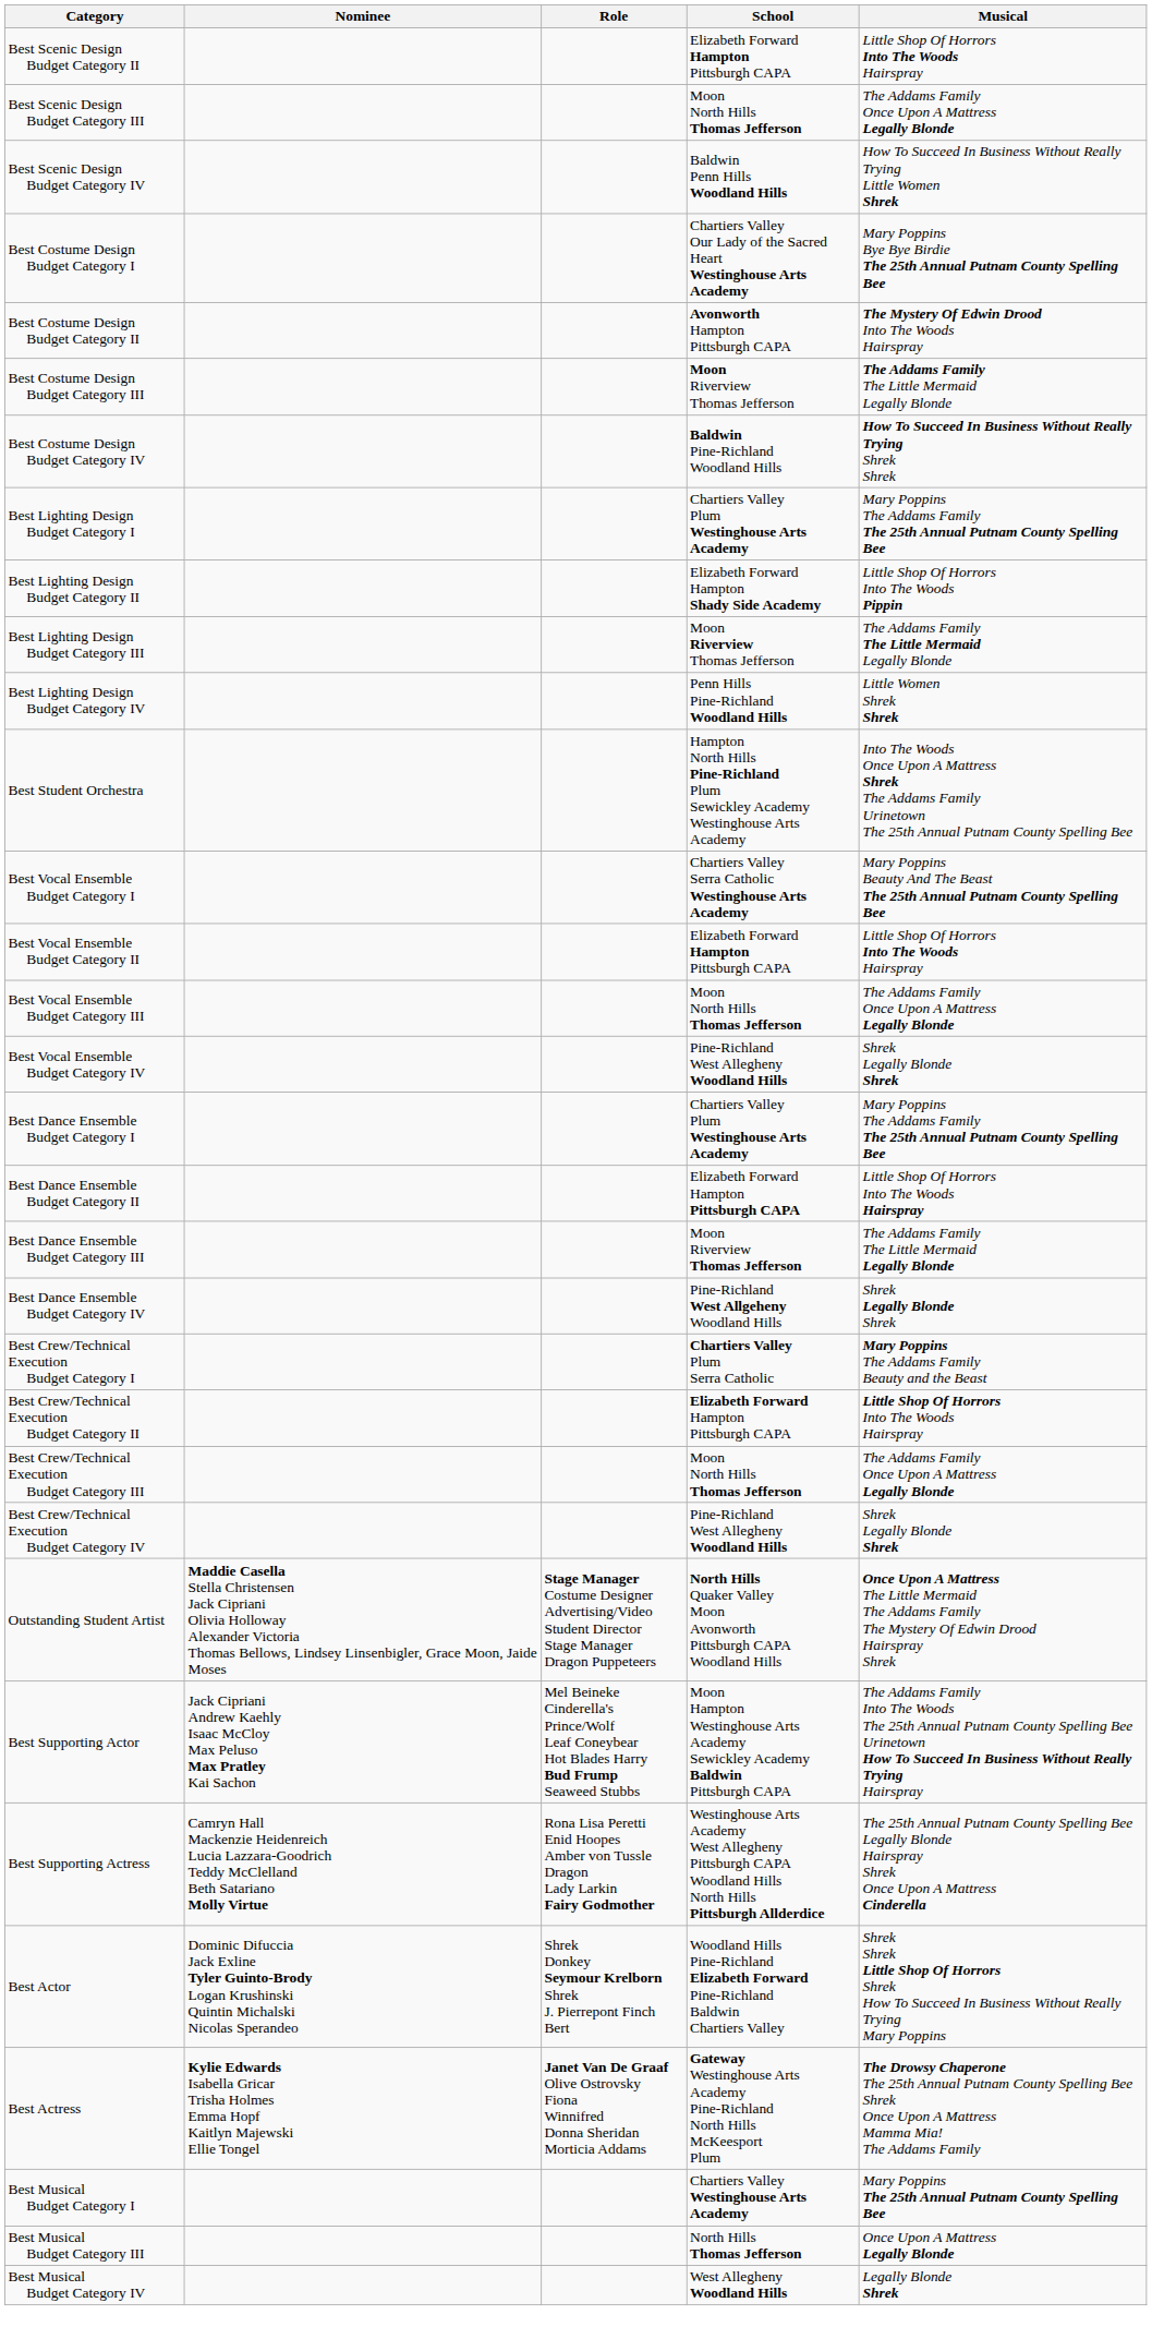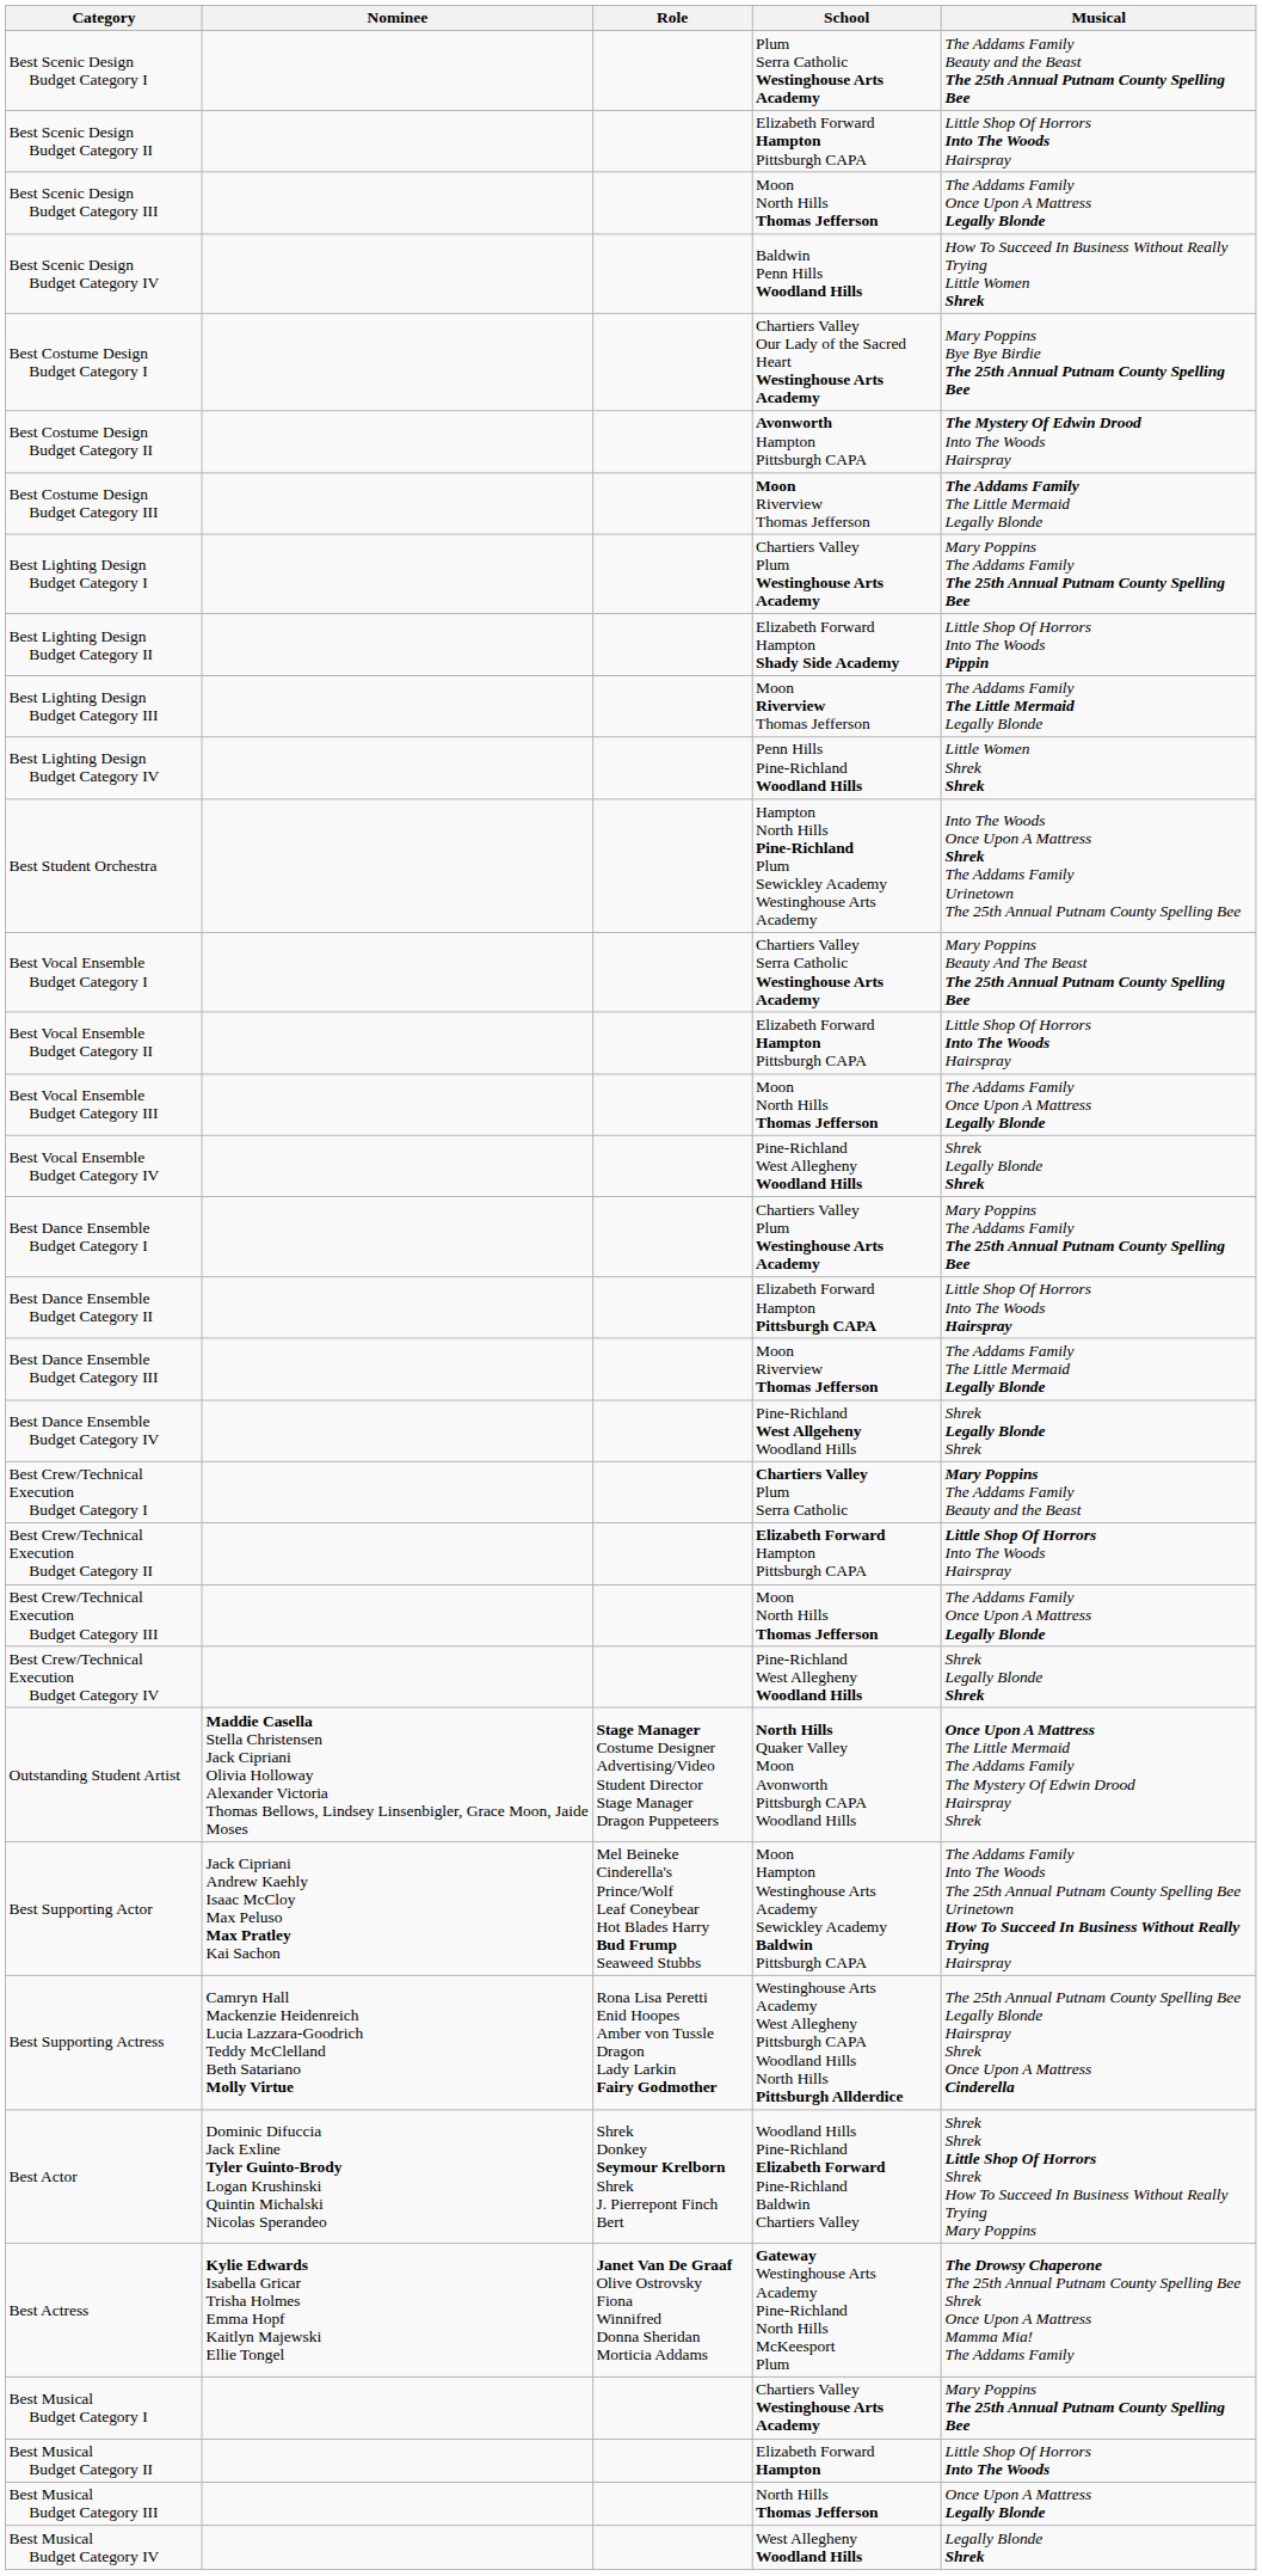 <table class="wikitable">
 <tr>
 <th>Category</th>
 <th>Nominee</th>
 <th>Role</th>
 <th>School</th>
 <th>Musical</th>
+</tr>
+<tr>
+<td>Best Scenic Design<br>     Budget Category I</td>
+<td></td>
+<td></td>
+<td>Plum<br>Serra Catholic<br><strong>Westinghouse Arts Academy</strong></td>
+<td><em>The Addams Family</em><br><em>Beauty and the Beast</em><br><strong><em>The 25th Annual Putnam County Spelling Bee</em></strong></td>
 </tr>
 <tr>
 <td>Best Scenic Design<br>     Budget Category II</td>
 <td></td>
 <td></td>
 <td>Elizabeth Forward<br><strong>Hampton</strong><br>Pittsburgh CAPA<br></td>
 <td><em>Little Shop Of Horrors</em><br><strong><em>Into The Woods</em></strong><br><em>Hairspray</em><br></td>
 </tr>
 <tr>
 <td>Best Scenic Design<br>     Budget Category III</td>
 <td></td>
 <td></td>
 <td>Moon<br>North Hills<br><strong>Thomas Jefferson</strong></td>
 <td><em>The Addams Family</em><br><em>Once Upon A Mattress</em><br><strong><em>Legally Blonde</em></strong></td>
 </tr>
 <tr>
 <td>Best Scenic Design<br>     Budget Category IV</td>
 <td></td>
 <td></td>
 <td>Baldwin<br>Penn Hills<br><strong>Woodland Hills</strong></td>
 <td><em>How To Succeed In Business Without Really Trying</em><br><em>Little Women</em><br><strong><em>Shrek</em></strong></td>
 </tr>
 <tr>
 <td>Best Costume Design<br>     Budget Category I</td>
 <td></td>
 <td></td>
 <td>Chartiers Valley<br>Our Lady of the Sacred Heart<br><strong>Westinghouse Arts Academy</strong></td>
 <td><em>Mary Poppins</em><br><em>Bye Bye Birdie</em><br><strong><em>The 25th Annual Putnam County Spelling Bee</em></strong></td>
 </tr>
 <tr>
 <td>Best Costume Design<br>     Budget Category II</td>
 <td></td>
 <td></td>
 <td><strong>Avonworth</strong><br>Hampton<br>Pittsburgh CAPA</td>
 <td><strong><em>The Mystery Of Edwin Drood</em></strong><br><em>Into The Woods</em><br><em>Hairspray</em></td>
 </tr>
 <tr>
 <td>Best Costume Design<br>     Budget Category III</td>
 <td></td>
 <td></td>
 <td><strong>Moon</strong><br>Riverview<br>Thomas Jefferson</td>
 <td><strong><em>The Addams Family</em></strong><br><em>The Little Mermaid</em><br><em>Legally Blonde</em></td>
-</tr>
-<tr>
-<td>Best Costume Design<br>     Budget Category IV</td>
-<td></td>
-<td></td>
-<td><strong>Baldwin</strong><br>Pine-Richland<br>Woodland Hills</td>
-<td><strong><em>How To Succeed In Business Without Really Trying</em></strong><br><em>Shrek</em><br><em>Shrek</em></td>
 </tr>
 <tr>
 <td>Best Lighting Design<br>     Budget Category I</td>
 <td></td>
 <td></td>
 <td>Chartiers Valley<br>Plum<br><strong>Westinghouse Arts Academy</strong></td>
 <td><em>Mary Poppins</em><br><em>The Addams Family</em><br><strong><em>The 25th Annual Putnam County Spelling Bee</em></strong></td>
 </tr>
 <tr>
 <td>Best Lighting Design<br>     Budget Category II</td>
 <td></td>
 <td></td>
 <td>Elizabeth Forward<br>Hampton<br><strong>Shady Side Academy</strong></td>
 <td><em>Little Shop Of Horrors</em><br><em>Into The Woods</em><br><strong><em>Pippin</em></strong></td>
 </tr>
 <tr>
 <td>Best Lighting Design<br>     Budget Category III</td>
 <td></td>
 <td></td>
 <td>Moon<br><strong>Riverview</strong><br>Thomas Jefferson</td>
 <td><em>The Addams Family</em><br><strong><em>The Little Mermaid</em></strong><br><em>Legally Blonde</em></td>
 </tr>
 <tr>
 <td>Best Lighting Design<br>     Budget Category IV</td>
 <td></td>
 <td></td>
 <td>Penn Hills<br>Pine-Richland<br><strong>Woodland Hills</strong></td>
 <td><em>Little Women</em><br><em>Shrek</em><br><strong><em>Shrek</em></strong></td>
 </tr>
 <tr>
 <td>Best Student Orchestra</td>
 <td></td>
 <td></td>
 <td>Hampton<br>North Hills<br><strong>Pine-Richland</strong><br>Plum<br>Sewickley Academy<br>Westinghouse Arts Academy</td>
 <td><em>Into The Woods</em><br><em>Once Upon A Mattress</em><br><strong><em>Shrek</em></strong><br><em>The Addams Family</em><br><em>Urinetown</em><br><em>The 25th Annual Putnam County Spelling Bee</em></td>
 </tr>
 <tr>
 <td>Best Vocal Ensemble<br>     Budget Category I</td>
 <td></td>
 <td></td>
 <td>Chartiers Valley<br>Serra Catholic<br><strong>Westinghouse Arts Academy</strong></td>
 <td><em>Mary Poppins</em><br><em>Beauty And The Beast</em><br><strong><em>The 25th Annual Putnam County Spelling Bee</em></strong></td>
 </tr>
 <tr>
 <td>Best Vocal Ensemble<br>     Budget Category II</td>
 <td></td>
 <td></td>
 <td>Elizabeth Forward<br><strong>Hampton</strong><br>Pittsburgh CAPA</td>
 <td><em>Little Shop Of Horrors</em><br><strong><em>Into The Woods</em></strong><br><em>Hairspray</em></td>
 </tr>
 <tr>
 <td>Best Vocal Ensemble<br>     Budget Category III</td>
 <td></td>
 <td></td>
 <td>Moon<br>North Hills<br><strong>Thomas Jefferson</strong></td>
 <td><em>The Addams Family</em><br><em>Once Upon A Mattress</em><br><strong><em>Legally Blonde</em></strong></td>
 </tr>
 <tr>
 <td>Best Vocal Ensemble<br>     Budget Category IV</td>
 <td></td>
 <td></td>
 <td>Pine-Richland<br>West Allegheny<br><strong>Woodland Hills</strong></td>
 <td><em>Shrek</em><br><em>Legally Blonde</em><br><strong><em>Shrek</em></strong></td>
 </tr>
 <tr>
 <td>Best Dance Ensemble<br>     Budget Category I</td>
 <td></td>
 <td></td>
 <td>Chartiers Valley<br>Plum<br><strong>Westinghouse Arts Academy</strong></td>
 <td><em>Mary Poppins</em><br><em>The Addams Family</em><br><strong><em>The 25th Annual Putnam County Spelling Bee</em></strong></td>
 </tr>
 <tr>
 <td>Best Dance Ensemble<br>     Budget Category II</td>
 <td></td>
 <td></td>
 <td>Elizabeth Forward<br>Hampton<br><strong>Pittsburgh CAPA</strong></td>
 <td><em>Little Shop Of Horrors</em><br><em>Into The Woods</em><br><strong><em>Hairspray</em></strong></td>
 </tr>
 <tr>
 <td>Best Dance Ensemble<br>     Budget Category III</td>
 <td></td>
 <td></td>
 <td>Moon<br>Riverview<br><strong>Thomas Jefferson</strong></td>
 <td><em>The Addams Family</em><br><em>The Little Mermaid</em><br><strong><em>Legally Blonde</em></strong></td>
 </tr>
 <tr>
 <td>Best Dance Ensemble<br>     Budget Category IV</td>
 <td></td>
 <td></td>
 <td>Pine-Richland<br><strong>West Allgeheny</strong><br>Woodland Hills</td>
 <td><em>Shrek</em><br><strong><em>Legally Blonde</em></strong><br><em>Shrek</em></td>
 </tr>
 <tr>
 <td>Best Crew/Technical Execution<br>     Budget Category I</td>
 <td></td>
 <td></td>
 <td><strong>Chartiers Valley</strong><br>Plum<br>Serra Catholic</td>
 <td><strong><em>Mary Poppins</em></strong><br><em>The Addams Family</em><br><em>Beauty and the Beast</em></td>
 </tr>
 <tr>
 <td>Best Crew/Technical Execution<br>     Budget Category II</td>
 <td></td>
 <td></td>
 <td><strong>Elizabeth Forward</strong><br>Hampton<br>Pittsburgh CAPA</td>
 <td><strong><em>Little Shop Of Horrors</em></strong><br><em>Into The Woods</em><br><em>Hairspray</em></td>
 </tr>
 <tr>
 <td>Best Crew/Technical Execution<br>     Budget Category III</td>
 <td></td>
 <td></td>
 <td>Moon<br>North Hills<br><strong>Thomas Jefferson</strong></td>
 <td><em>The Addams Family</em><br><em>Once Upon A Mattress</em><br><strong><em>Legally Blonde</em></strong></td>
 </tr>
 <tr>
 <td>Best Crew/Technical Execution<br>     Budget Category IV</td>
 <td></td>
 <td></td>
 <td>Pine-Richland<br>West Allegheny<br><strong>Woodland Hills</strong></td>
 <td><em>Shrek</em><br><em>Legally Blonde</em><br><strong><em>Shrek</em></strong></td>
 </tr>
 <tr>
 <td>Outstanding Student Artist</td>
 <td><strong>Maddie Casella</strong><br>Stella Christensen<br>Jack Cipriani<br>Olivia Holloway<br>Alexander Victoria<br>Thomas Bellows, Lindsey Linsenbigler, Grace Moon, Jaide Moses</td>
 <td><strong>Stage Manager</strong><br>Costume Designer<br>Advertising/Video<br>Student Director<br>Stage Manager<br>Dragon Puppeteers</td>
 <td><strong>North Hills</strong><br>Quaker Valley<br>Moon<br>Avonworth<br>Pittsburgh CAPA<br>Woodland Hills</td>
 <td><strong><em>Once Upon A Mattress</em></strong><br><em>The Little Mermaid</em><br><em>The Addams Family</em><br><em>The Mystery Of Edwin Drood</em><br><em>Hairspray</em><br><em>Shrek</em></td>
 </tr>
 <tr>
 <td>Best Supporting Actor</td>
 <td>Jack Cipriani<br>Andrew Kaehly<br>Isaac McCloy<br>Max Peluso<br><strong>Max Pratley</strong><br>Kai Sachon</td>
 <td>Mel Beineke<br>Cinderella's Prince/Wolf<br>Leaf Coneybear<br>Hot Blades Harry<br><strong>Bud Frump</strong><br>Seaweed Stubbs</td>
 <td>Moon<br>Hampton<br>Westinghouse Arts Academy<br>Sewickley Academy<br><strong>Baldwin</strong><br>Pittsburgh CAPA</td>
 <td><em>The Addams Family</em><br><em>Into The Woods</em><br><em>The 25th Annual Putnam County Spelling Bee</em><br><em>Urinetown</em><br><strong><em>How To Succeed In Business Without Really Trying</em></strong><br><em>Hairspray</em></td>
 </tr>
 <tr>
 <td>Best Supporting Actress</td>
 <td>Camryn Hall<br>Mackenzie Heidenreich<br>Lucia Lazzara-Goodrich<br>Teddy McClelland<br>Beth Satariano<br><strong>Molly Virtue</strong></td>
 <td>Rona Lisa Peretti<br>Enid Hoopes<br>Amber von Tussle<br>Dragon<br>Lady Larkin<br><strong>Fairy Godmother</strong></td>
 <td>Westinghouse Arts Academy<br>West Allegheny<br>Pittsburgh CAPA<br>Woodland Hills<br>North Hills<br><strong>Pittsburgh Allderdice</strong></td>
 <td><em>The 25th Annual Putnam County Spelling Bee</em><br><em>Legally Blonde</em><br><em>Hairspray</em><br><em>Shrek</em><br><em>Once Upon A Mattress</em><br><strong><em>Cinderella</em></strong></td>
 </tr>
 <tr>
 <td>Best Actor</td>
 <td>Dominic Difuccia<br>Jack Exline<br><strong>Tyler Guinto-Brody</strong><br>Logan Krushinski<br>Quintin Michalski<br>Nicolas Sperandeo</td>
 <td>Shrek<br>Donkey<br><strong>Seymour Krelborn</strong><br>Shrek<br>J. Pierrepont Finch<br>Bert</td>
 <td>Woodland Hills<br>Pine-Richland<br><strong>Elizabeth Forward</strong><br>Pine-Richland<br>Baldwin<br>Chartiers Valley</td>
 <td><em>Shrek</em><br><em>Shrek</em><br><strong><em>Little Shop Of Horrors</em></strong><br><em>Shrek</em><br><em>How To Succeed In Business Without Really Trying</em><br><em>Mary Poppins</em></td>
 </tr>
 <tr>
 <td>Best Actress</td>
 <td><strong>Kylie Edwards</strong><br>Isabella Gricar<br>Trisha Holmes<br>Emma Hopf<br>Kaitlyn Majewski<br>Ellie Tongel</td>
 <td><strong>Janet Van De Graaf</strong><br>Olive Ostrovsky<br>Fiona<br>Winnifred<br>Donna Sheridan<br>Morticia Addams</td>
 <td><strong>Gateway</strong><br>Westinghouse Arts Academy<br>Pine-Richland<br>North Hills<br>McKeesport<br>Plum</td>
 <td><strong><em>The Drowsy Chaperone</em></strong><br><em>The 25th Annual Putnam County Spelling Bee</em><br><em>Shrek</em><br><em>Once Upon A Mattress</em><br><em>Mamma Mia!</em><br><em>The Addams Family</em></td>
 </tr>
 <tr>
 <td>Best Musical<br>     Budget Category I</td>
 <td></td>
 <td></td>
 <td>Chartiers Valley<br><strong>Westinghouse Arts Academy</strong></td>
 <td><em>Mary Poppins</em><br><strong><em>The 25th Annual Putnam County Spelling Bee</em></strong></td>
 </tr>
 <tr>
+<td>Best Musical<br>     Budget Category II</td>
+<td></td>
+<td></td>
+<td>Elizabeth Forward<br><strong>Hampton</strong></td>
+<td><em>Little Shop Of Horrors</em><br><strong><em>Into The Woods</em></strong></td>
+</tr>
+<tr>
 <td>Best Musical<br>     Budget Category III</td>
 <td></td>
 <td></td>
 <td>North Hills<br><strong>Thomas Jefferson</strong></td>
 <td><em>Once Upon A Mattress</em><br><strong><em>Legally Blonde</em></strong></td>
 </tr>
 <tr>
 <td>Best Musical<br>     Budget Category IV</td>
 <td></td>
 <td></td>
 <td>West Allegheny<br><strong>Woodland Hills</strong></td>
 <td><em>Legally Blonde</em><br><strong><em>Shrek</em></strong></td>
 </tr>
 </table>
